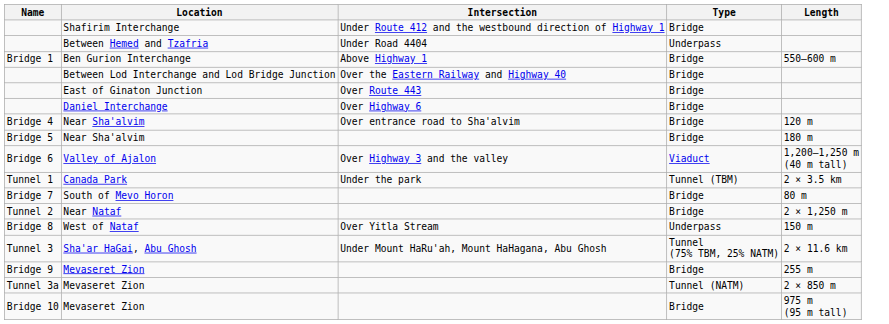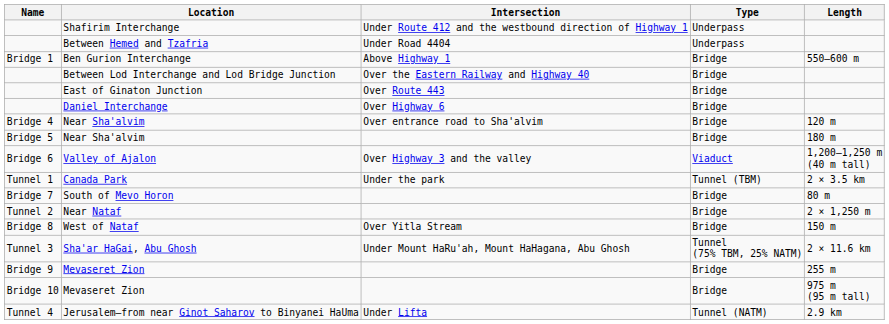 <table class="wikitable">
 <tr>
 <th>Name</th>
 <th>Location</th>
 <th>Intersection</th>
 <th>Type</th>
 <th>Length</th>
 </tr>
 <tr>
 <td></td>
 <td>Shafirim Interchange</td>
 <td>Under <a href='#'>Route 412</a> and the westbound direction of <a href='#'>Highway 1</a></td>
-<td>Bridge</td>
+<td>Underpass</td>
 <td></td>
 </tr>
 <tr>
 <td></td>
 <td>Between <a href='#'>Hemed</a> and <a href='#'>Tzafria</a></td>
 <td>Under Road 4404</td>
 <td>Underpass</td>
 <td></td>
 </tr>
 <tr>
 <td>Bridge 1</td>
 <td>Ben Gurion Interchange</td>
 <td>Above <a href='#'>Highway 1</a></td>
 <td>Bridge</td>
 <td>550–600 m</td>
 </tr>
 <tr>
 <td></td>
 <td>Between Lod Interchange and Lod Bridge Junction</td>
 <td>Over the <a href='#'>Eastern Railway</a> and <a href='#'>Highway 40</a></td>
 <td>Bridge</td>
 <td></td>
 </tr>
 <tr>
 <td></td>
 <td>East of Ginaton Junction</td>
 <td>Over <a href='#'>Route 443</a></td>
 <td>Bridge</td>
 <td></td>
 </tr>
 <tr>
 <td></td>
 <td><a href='#'>Daniel Interchange</a></td>
 <td>Over <a href='#'>Highway 6</a></td>
 <td>Bridge</td>
 <td></td>
 </tr>
 <tr>
 <td>Bridge 4</td>
 <td>Near <a href='#'>Sha'alvim</a></td>
 <td>Over entrance road to Sha'alvim</td>
 <td>Bridge</td>
 <td>120 m</td>
 </tr>
 <tr>
 <td>Bridge 5</td>
 <td>Near Sha'alvim</td>
 <td></td>
 <td>Bridge</td>
 <td>180 m</td>
 </tr>
 <tr>
 <td>Bridge 6</td>
 <td><a href='#'>Valley of Ajalon</a></td>
 <td>Over <a href='#'>Highway 3</a> and the valley</td>
 <td><a href='#'>Viaduct</a></td>
 <td>1,200–1,250 m<br>(40 m tall)</td>
 </tr>
 <tr>
 <td>Tunnel 1</td>
 <td><a href='#'>Canada Park</a></td>
 <td>Under the park</td>
 <td>Tunnel (TBM)</td>
 <td>2 × 3.5 km</td>
 </tr>
 <tr>
 <td>Bridge 7</td>
 <td>South of <a href='#'>Mevo Horon</a></td>
 <td></td>
 <td>Bridge</td>
 <td>80 m</td>
 </tr>
 <tr>
 <td>Tunnel 2</td>
 <td>Near <a href='#'>Nataf</a></td>
 <td></td>
 <td>Bridge</td>
 <td>2 × 1,250 m</td>
 </tr>
 <tr>
 <td>Bridge 8</td>
 <td>West of <a href='#'>Nataf</a></td>
 <td>Over Yitla Stream</td>
-<td>Underpass</td>
+<td>Bridge</td>
 <td>150 m</td>
 </tr>
 <tr>
 <td>Tunnel 3</td>
 <td><a href='#'>Sha'ar HaGai</a>, <a href='#'>Abu Ghosh</a></td>
 <td>Under Mount HaRu'ah, Mount HaHagana, Abu Ghosh</td>
 <td>Tunnel<br>(75% TBM, 25% NATM)</td>
 <td>2 × 11.6 km</td>
 </tr>
 <tr>
 <td>Bridge 9</td>
 <td><a href='#'>Mevaseret Zion</a></td>
 <td></td>
 <td>Bridge</td>
 <td>255 m</td>
 </tr>
 <tr>
-<td>Tunnel 3a</td>
-<td>Mevaseret Zion</td>
-<td></td>
-<td>Tunnel (NATM)</td>
-<td>2 × 850 m</td>
-</tr>
-<tr>
 <td>Bridge 10</td>
 <td>Mevaseret Zion</td>
 <td></td>
 <td>Bridge</td>
 <td>975 m<br>(95 m tall)</td>
 </tr>
+<tr>
+<td>Tunnel 4</td>
+<td>Jerusalem—from near <a href='#'>Ginot Saharov</a> to Binyanei HaUma</td>
+<td>Under <a href='#'>Lifta</a></td>
+<td>Tunnel (NATM)</td>
+<td>2.9 km</td>
+</tr>
 </table>
